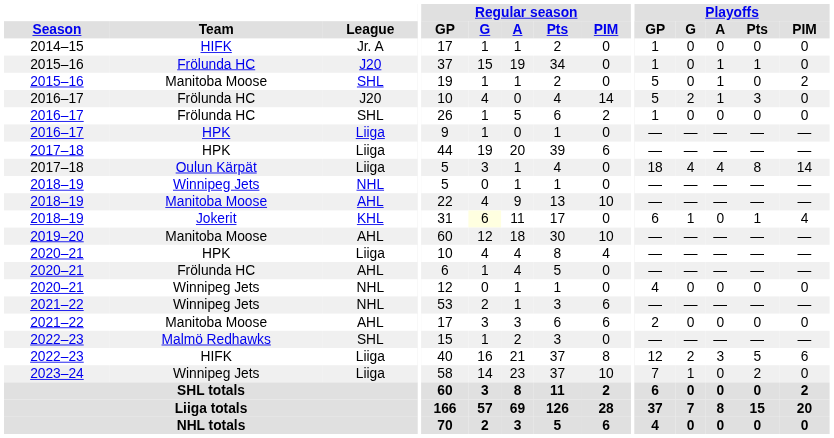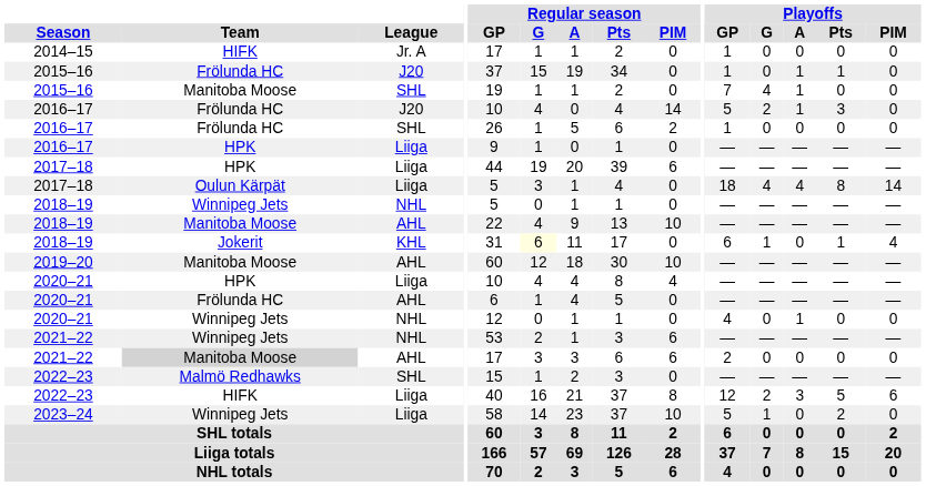 <table border="0" cellpadding="1" cellspacing="0" style="text-align:center; width:60em">
 <tr bgcolor="#e0e0e0">
 <th colspan="3" bgcolor="#ffffff"></th>
 <th rowspan="95" bgcolor="#ffffff"></th>
 <th colspan="5"><a href='#'>Regular season</a></th>
 <th rowspan="95" bgcolor="#ffffff"></th>
 <th colspan="5"><a href='#'>Playoffs</a></th>
 </tr>
 <tr bgcolor="#e0e0e0">
 <th><a href='#'>Season</a></th>
 <th>Team</th>
 <th>League</th>
 <th>GP</th>
 <th><a href='#'>G</a></th>
 <th><a href='#'>A</a></th>
 <th><a href='#'>Pts</a></th>
 <th><a href='#'>PIM</a></th>
 <th>GP</th>
 <th>G</th>
 <th>A</th>
 <th>Pts</th>
 <th>PIM</th>
 </tr>
 <tr>
 <td>2014–15</td>
 <td><a href='#'>HIFK</a></td>
 <td>Jr. A</td>
 <td>17</td>
 <td>1</td>
 <td>1</td>
 <td>2</td>
 <td>0</td>
 <td>1</td>
 <td>0</td>
 <td>0</td>
 <td>0</td>
 <td>0</td>
 </tr>
 <tr bgcolor="#f0f0f0">
 <td>2015–16</td>
 <td><a href='#'>Frölunda HC</a></td>
 <td><a href='#'>J20</a></td>
 <td>37</td>
 <td>15</td>
 <td>19</td>
 <td>34</td>
 <td>0</td>
 <td>1</td>
 <td>0</td>
 <td>1</td>
 <td>1</td>
 <td>0</td>
 </tr>
 <tr>
 <td><a href='#'>2015–16</a></td>
 <td>Manitoba Moose</td>
 <td><a href='#'>SHL</a></td>
 <td>19</td>
 <td>1</td>
 <td>1</td>
 <td>2</td>
 <td>0</td>
-<td>5</td>
-<td>0</td>
+<td>7</td>
+<td>4</td>
 <td>1</td>
 <td>0</td>
-<td>2</td>
+<td>0</td>
 </tr>
 <tr bgcolor="#f0f0f0">
 <td>2016–17</td>
 <td>Frölunda HC</td>
 <td>J20</td>
 <td>10</td>
 <td>4</td>
 <td>0</td>
 <td>4</td>
 <td>14</td>
 <td>5</td>
 <td>2</td>
 <td>1</td>
 <td>3</td>
 <td>0</td>
 </tr>
 <tr>
 <td><a href='#'>2016–17</a></td>
 <td>Frölunda HC</td>
 <td>SHL</td>
 <td>26</td>
 <td>1</td>
 <td>5</td>
 <td>6</td>
 <td>2</td>
 <td>1</td>
 <td>0</td>
 <td>0</td>
 <td>0</td>
 <td>0</td>
 </tr>
 <tr bgcolor="#f0f0f0">
 <td><a href='#'>2016–17</a></td>
 <td><a href='#'>HPK</a></td>
 <td><a href='#'>Liiga</a></td>
 <td>9</td>
 <td>1</td>
 <td>0</td>
 <td>1</td>
 <td>0</td>
 <td>—</td>
 <td>—</td>
 <td>—</td>
 <td>—</td>
 <td>—</td>
 </tr>
 <tr>
 <td><a href='#'>2017–18</a></td>
 <td>HPK</td>
 <td>Liiga</td>
 <td>44</td>
 <td>19</td>
 <td>20</td>
 <td>39</td>
 <td>6</td>
 <td>—</td>
 <td>—</td>
 <td>—</td>
 <td>—</td>
 <td>—</td>
 </tr>
 <tr bgcolor="#f0f0f0">
 <td>2017–18</td>
 <td><a href='#'>Oulun Kärpät</a></td>
 <td>Liiga</td>
 <td>5</td>
 <td>3</td>
 <td>1</td>
 <td>4</td>
 <td>0</td>
 <td>18</td>
 <td>4</td>
 <td>4</td>
 <td>8</td>
 <td>14</td>
 </tr>
 <tr>
 <td><a href='#'>2018–19</a></td>
 <td><a href='#'>Winnipeg Jets</a></td>
 <td><a href='#'>NHL</a></td>
 <td>5</td>
 <td>0</td>
 <td>1</td>
 <td>1</td>
 <td>0</td>
 <td>—</td>
 <td>—</td>
 <td>—</td>
 <td>—</td>
 <td>—</td>
 </tr>
 <tr bgcolor="#f0f0f0">
 <td><a href='#'>2018–19</a></td>
 <td><a href='#'>Manitoba Moose</a></td>
 <td><a href='#'>AHL</a></td>
 <td>22</td>
 <td>4</td>
 <td>9</td>
 <td>13</td>
 <td>10</td>
 <td>—</td>
 <td>—</td>
 <td>—</td>
 <td>—</td>
 <td>—</td>
 </tr>
 <tr>
 <td><a href='#'>2018–19</a></td>
 <td><a href='#'>Jokerit</a></td>
 <td><a href='#'>KHL</a></td>
 <td>31</td>
 <td style="background: lightyellow;">6</td>
 <td>11</td>
 <td>17</td>
 <td>0</td>
 <td>6</td>
 <td>1</td>
 <td>0</td>
 <td>1</td>
 <td>4</td>
 </tr>
 <tr bgcolor="#f0f0f0">
 <td><a href='#'>2019–20</a></td>
 <td>Manitoba Moose</td>
 <td>AHL</td>
 <td>60</td>
 <td>12</td>
 <td>18</td>
 <td>30</td>
 <td>10</td>
 <td>—</td>
 <td>—</td>
 <td>—</td>
 <td>—</td>
 <td>—</td>
 </tr>
 <tr>
 <td><a href='#'>2020–21</a></td>
 <td>HPK</td>
 <td>Liiga</td>
 <td>10</td>
 <td>4</td>
 <td>4</td>
 <td>8</td>
 <td>4</td>
 <td>—</td>
 <td>—</td>
 <td>—</td>
 <td>—</td>
 <td>—</td>
 </tr>
 <tr bgcolor="#f0f0f0">
 <td><a href='#'>2020–21</a></td>
 <td>Frölunda HC</td>
 <td>AHL</td>
 <td>6</td>
 <td>1</td>
 <td>4</td>
 <td>5</td>
 <td>0</td>
 <td>—</td>
 <td>—</td>
 <td>—</td>
 <td>—</td>
 <td>—</td>
 </tr>
 <tr>
 <td><a href='#'>2020–21</a></td>
 <td>Winnipeg Jets</td>
 <td>NHL</td>
 <td>12</td>
 <td>0</td>
 <td>1</td>
 <td>1</td>
 <td>0</td>
 <td>4</td>
 <td>0</td>
-<td>0</td>
+<td>1</td>
 <td>0</td>
 <td>0</td>
 </tr>
 <tr bgcolor="#f0f0f0">
 <td><a href='#'>2021–22</a></td>
 <td>Winnipeg Jets</td>
 <td>NHL</td>
 <td>53</td>
 <td>2</td>
 <td>1</td>
 <td>3</td>
 <td>6</td>
 <td>—</td>
 <td>—</td>
 <td>—</td>
 <td>—</td>
 <td>—</td>
 </tr>
 <tr>
 <td><a href='#'>2021–22</a></td>
-<td>Manitoba Moose</td>
+<td style="background: lightgrey;">Manitoba Moose</td>
 <td>AHL</td>
 <td>17</td>
 <td>3</td>
 <td>3</td>
 <td>6</td>
 <td>6</td>
 <td>2</td>
 <td>0</td>
 <td>0</td>
 <td>0</td>
 <td>0</td>
 </tr>
 <tr bgcolor="#f0f0f0">
 <td><a href='#'>2022–23</a></td>
 <td><a href='#'>Malmö Redhawks</a></td>
 <td>SHL</td>
 <td>15</td>
 <td>1</td>
 <td>2</td>
 <td>3</td>
 <td>0</td>
 <td>—</td>
 <td>—</td>
 <td>—</td>
 <td>—</td>
 <td>—</td>
 </tr>
 <tr>
 <td><a href='#'>2022–23</a></td>
 <td>HIFK</td>
 <td>Liiga</td>
 <td>40</td>
 <td>16</td>
 <td>21</td>
 <td>37</td>
 <td>8</td>
 <td>12</td>
 <td>2</td>
 <td>3</td>
 <td>5</td>
 <td>6</td>
 </tr>
 <tr bgcolor="#f0f0f0">
 <td><a href='#'>2023–24</a></td>
 <td>Winnipeg Jets</td>
 <td>Liiga</td>
 <td>58</td>
 <td>14</td>
 <td>23</td>
 <td>37</td>
 <td>10</td>
-<td>7</td>
+<td>5</td>
 <td>1</td>
 <td>0</td>
 <td>2</td>
 <td>0</td>
 </tr>
 <tr bgcolor="#e0e0e0">
 <th colspan="3">SHL totals</th>
 <th>60</th>
 <th>3</th>
 <th>8</th>
 <th>11</th>
 <th>2</th>
 <th>6</th>
 <th>0</th>
 <th>0</th>
 <th>0</th>
 <th>2</th>
 </tr>
 <tr bgcolor="#e0e0e0">
 <th colspan="3">Liiga totals</th>
 <th>166</th>
 <th>57</th>
 <th>69</th>
 <th>126</th>
 <th>28</th>
 <th>37</th>
 <th>7</th>
 <th>8</th>
 <th>15</th>
 <th>20</th>
 </tr>
 <tr bgcolor="#e0e0e0">
 <th colspan="3">NHL totals</th>
 <th>70</th>
 <th>2</th>
 <th>3</th>
 <th>5</th>
 <th>6</th>
 <th>4</th>
 <th>0</th>
 <th>0</th>
 <th>0</th>
 <th>0</th>
 </tr>
 </table>
